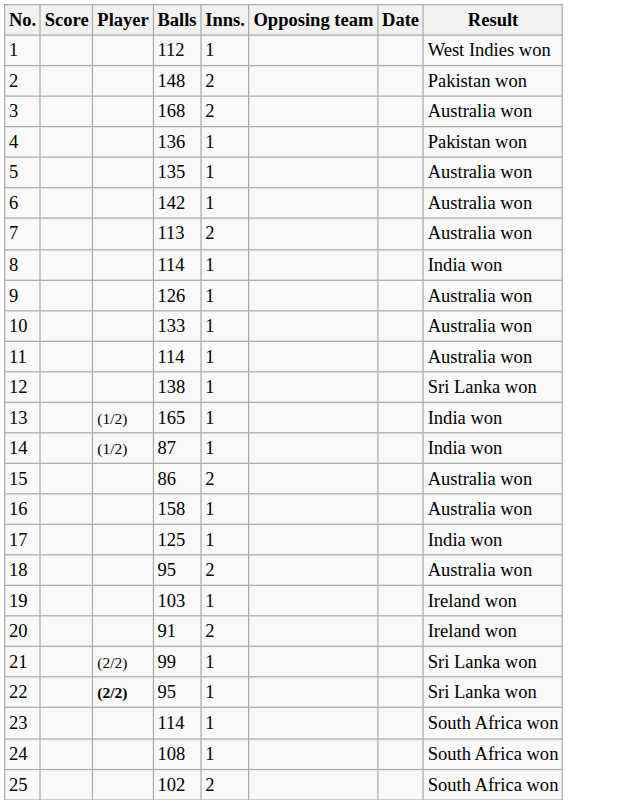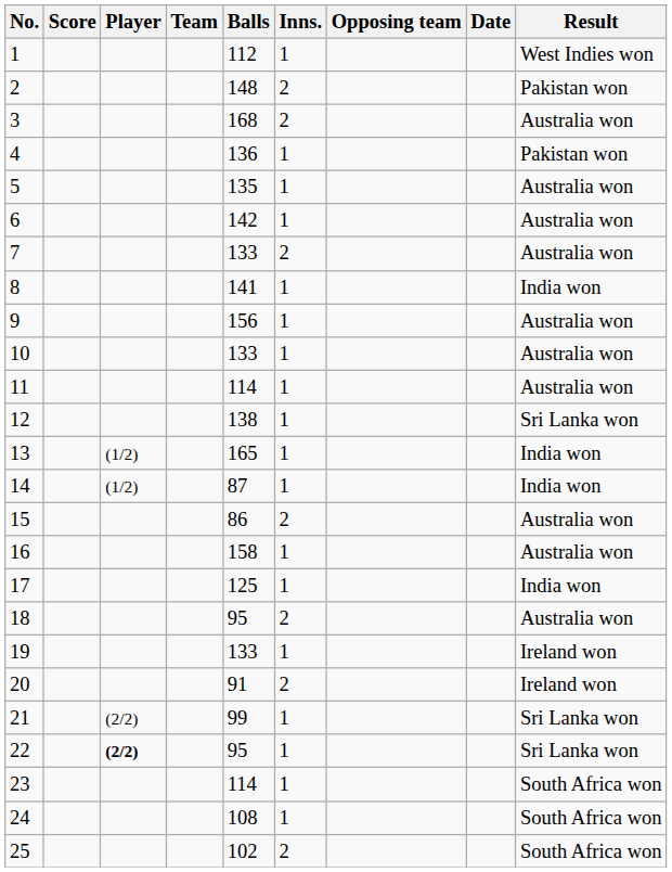 <table class="wikitable sortable" style="font-size:95%">
 <tr>
 <th>No.</th>
 <th>Score</th>
 <th>Player</th>
+<th>Team</th>
 <th>Balls</th>
 <th>Inns.</th>
 <th>Opposing team</th>
 <th>Date</th>
 <th>Result</th>
 </tr>
 <tr>
 <td>1</td>
+<td></td>
 <td></td>
 <td></td>
 <td>112</td>
 <td>1</td>
 <td></td>
 <td></td>
 <td>West Indies won</td>
 </tr>
 <tr>
 <td>2</td>
 <td></td>
 <td></td>
+<td></td>
 <td>148</td>
 <td>2</td>
 <td></td>
 <td></td>
 <td>Pakistan won</td>
 </tr>
 <tr>
 <td>3</td>
+<td></td>
 <td></td>
 <td></td>
 <td>168</td>
 <td>2</td>
 <td></td>
 <td></td>
 <td>Australia won</td>
 </tr>
 <tr>
 <td>4</td>
 <td></td>
 <td></td>
+<td></td>
 <td>136</td>
 <td>1</td>
 <td></td>
 <td></td>
 <td>Pakistan won</td>
 </tr>
 <tr>
 <td>5</td>
+<td></td>
 <td></td>
 <td></td>
 <td>135</td>
 <td>1</td>
 <td></td>
 <td></td>
 <td>Australia won</td>
 </tr>
 <tr>
 <td>6</td>
 <td></td>
 <td></td>
+<td></td>
 <td>142</td>
 <td>1</td>
 <td></td>
 <td></td>
 <td>Australia won</td>
 </tr>
 <tr>
 <td>7</td>
 <td></td>
 <td></td>
-<td>113</td>
+<td></td>
+<td>133</td>
 <td>2</td>
 <td></td>
 <td></td>
 <td>Australia won</td>
 </tr>
 <tr>
 <td>8</td>
 <td></td>
 <td></td>
-<td>114</td>
+<td></td>
+<td>141</td>
 <td>1</td>
 <td></td>
 <td></td>
 <td>India won</td>
 </tr>
 <tr>
 <td>9</td>
 <td></td>
 <td></td>
-<td>126</td>
+<td></td>
+<td>156</td>
 <td>1</td>
 <td></td>
 <td></td>
 <td>Australia won</td>
 </tr>
 <tr>
 <td>10</td>
+<td></td>
 <td></td>
 <td></td>
 <td>133</td>
 <td>1</td>
 <td></td>
 <td></td>
 <td>Australia won</td>
 </tr>
 <tr>
 <td>11</td>
 <td></td>
 <td></td>
+<td></td>
 <td>114</td>
 <td>1</td>
 <td></td>
 <td></td>
 <td>Australia won</td>
 </tr>
 <tr>
 <td>12</td>
+<td></td>
 <td></td>
 <td></td>
 <td>138</td>
 <td>1</td>
 <td></td>
 <td></td>
 <td>Sri Lanka won</td>
 </tr>
 <tr>
 <td>13</td>
 <td></td>
 <td> <small>(1/2)</small></td>
+<td></td>
 <td>165</td>
 <td>1</td>
 <td></td>
 <td></td>
 <td>India won</td>
 </tr>
 <tr>
 <td>14</td>
 <td></td>
 <td> <small>(1/2)</small></td>
+<td></td>
 <td>87</td>
 <td>1</td>
 <td></td>
 <td></td>
 <td>India won</td>
 </tr>
 <tr>
 <td>15</td>
+<td></td>
 <td></td>
 <td></td>
 <td>86</td>
 <td>2</td>
 <td></td>
 <td></td>
 <td>Australia won</td>
 </tr>
 <tr>
 <td>16</td>
 <td></td>
 <td></td>
+<td></td>
 <td>158</td>
 <td>1</td>
 <td></td>
 <td></td>
 <td>Australia won</td>
 </tr>
 <tr>
 <td>17</td>
+<td></td>
 <td></td>
 <td></td>
 <td>125</td>
 <td>1</td>
 <td></td>
 <td></td>
 <td>India won</td>
 </tr>
 <tr>
 <td>18</td>
 <td></td>
 <td></td>
+<td></td>
 <td>95</td>
 <td>2</td>
 <td></td>
 <td></td>
 <td>Australia won</td>
 </tr>
 <tr>
 <td>19</td>
 <td></td>
 <td></td>
-<td>103</td>
+<td></td>
+<td>133</td>
 <td>1</td>
 <td></td>
 <td></td>
 <td>Ireland won</td>
 </tr>
 <tr>
 <td>20</td>
+<td></td>
 <td></td>
 <td></td>
 <td>91</td>
 <td>2</td>
 <td></td>
 <td></td>
 <td>Ireland won</td>
 </tr>
 <tr>
 <td>21</td>
 <td></td>
 <td> <small>(2/2)</small></td>
+<td></td>
 <td>99</td>
 <td>1</td>
 <td></td>
 <td></td>
 <td>Sri Lanka won</td>
 </tr>
 <tr>
 <td>22</td>
 <td></td>
 <td><strong> <small>(2/2)</small></strong></td>
+<td></td>
 <td>95</td>
 <td>1</td>
 <td></td>
 <td></td>
 <td>Sri Lanka won</td>
 </tr>
 <tr>
 <td>23</td>
+<td></td>
 <td></td>
 <td></td>
 <td>114</td>
 <td>1</td>
 <td></td>
 <td></td>
 <td>South Africa won</td>
 </tr>
 <tr>
 <td>24</td>
 <td></td>
 <td></td>
+<td></td>
 <td>108</td>
 <td>1</td>
 <td></td>
 <td></td>
 <td>South Africa won</td>
 </tr>
 <tr>
 <td>25</td>
 <td></td>
 <td></td>
+<td></td>
 <td>102</td>
 <td>2</td>
 <td></td>
 <td></td>
 <td>South Africa won</td>
 </tr>
 </table>
